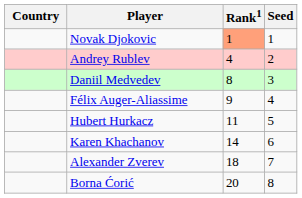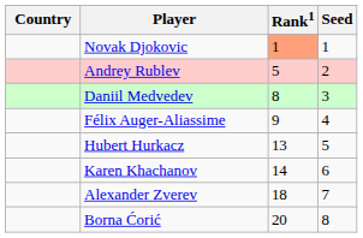 <table class="sortable wikitable">
 <tr>
 <th width="70">Country</th>
 <th width="185">Player</th>
 <th>Rank<sup>1</sup></th>
 <th>Seed</th>
 </tr>
 <tr>
 <td></td>
 <td><a href='#'>Novak Djokovic</a></td>
 <td style="background: lightsalmon;">1</td>
 <td>1</td>
 </tr>
 <tr bgcolor=#fcc>
 <td></td>
 <td><a href='#'>Andrey Rublev</a></td>
-<td>4</td>
+<td>5</td>
 <td>2</td>
 </tr>
 <tr bgcolor=#cfc>
 <td></td>
 <td><a href='#'>Daniil Medvedev</a></td>
 <td>8</td>
 <td>3</td>
 </tr>
 <tr>
 <td></td>
 <td><a href='#'>Félix Auger-Aliassime</a></td>
 <td>9</td>
 <td>4</td>
 </tr>
 <tr>
 <td></td>
 <td><a href='#'>Hubert Hurkacz</a></td>
-<td>11</td>
+<td>13</td>
 <td>5</td>
 </tr>
 <tr>
 <td></td>
 <td><a href='#'>Karen Khachanov</a></td>
 <td>14</td>
 <td>6</td>
 </tr>
 <tr>
 <td></td>
 <td><a href='#'>Alexander Zverev</a></td>
 <td>18</td>
 <td>7</td>
 </tr>
 <tr>
 <td></td>
 <td><a href='#'>Borna Ćorić</a></td>
 <td>20</td>
 <td>8</td>
 </tr>
 </table>
